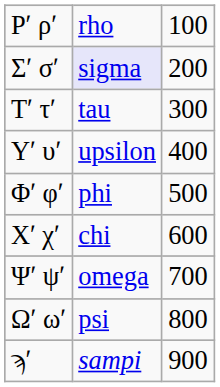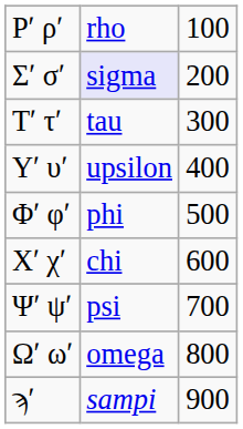 <table class="wikitable" style="float:left;">
 <tr>
 <td>Ρʹ ρʹ</td>
 <td><a href='#'>rho</a></td>
 <td>100</td>
 </tr>
 <tr>
 <td>Σʹ σʹ</td>
 <td style="background: lavender;"><a href='#'>sigma</a></td>
 <td>200</td>
 </tr>
 <tr>
 <td>Τʹ τʹ</td>
 <td><a href='#'>tau</a></td>
 <td>300</td>
 </tr>
 <tr>
 <td>Υʹ υʹ</td>
 <td><a href='#'>upsilon</a></td>
 <td>400</td>
 </tr>
 <tr>
 <td>Φʹ φʹ</td>
 <td><a href='#'>phi</a></td>
 <td>500</td>
 </tr>
 <tr>
 <td>Χʹ χʹ</td>
 <td><a href='#'>chi</a></td>
 <td>600</td>
 </tr>
 <tr>
 <td>Ψʹ ψʹ</td>
-<td><a href='#'>omega</a></td>
+<td><a href='#'>psi</a></td>
 <td>700</td>
 </tr>
 <tr>
 <td>Ωʹ ωʹ</td>
-<td><a href='#'>psi</a></td>
+<td><a href='#'>omega</a></td>
 <td>800</td>
 </tr>
 <tr>
 <td>ϡʹ</td>
 <td><em><a href='#'>sampi</a></em></td>
 <td>900</td>
 </tr>
 </table>
